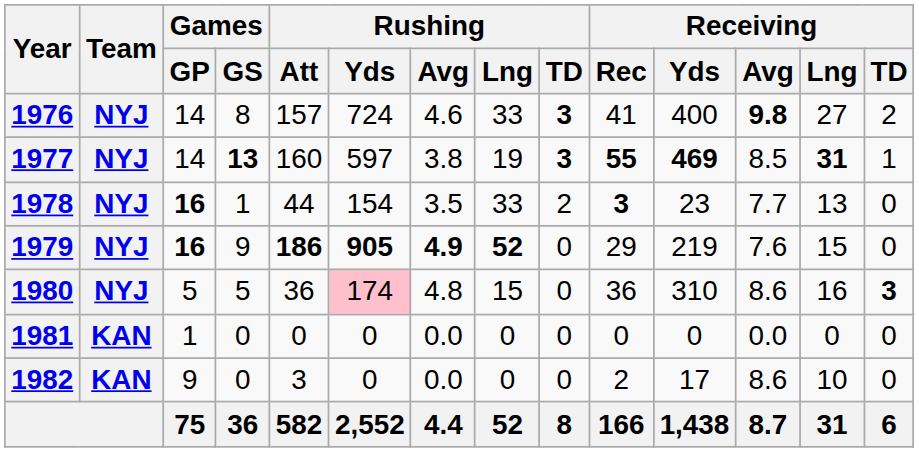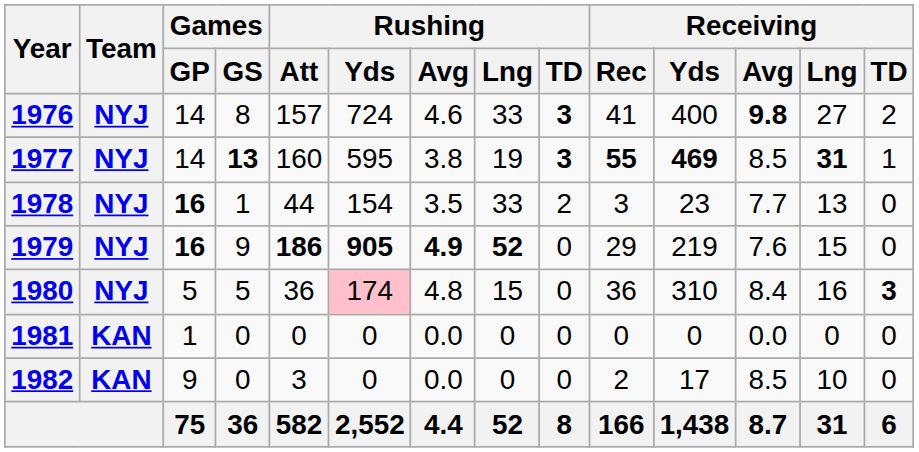 <table class="wikitable" style="text-align:center;">
 <tr>
 <th rowspan="2">Year</th>
 <th rowspan="2">Team</th>
 <th colspan="2">Games</th>
 <th colspan="5">Rushing</th>
 <th colspan="5">Receiving</th>
 </tr>
 <tr>
 <th>GP</th>
 <th>GS</th>
 <th>Att</th>
 <th>Yds</th>
 <th>Avg</th>
 <th>Lng</th>
 <th>TD</th>
 <th>Rec</th>
 <th>Yds</th>
 <th>Avg</th>
 <th>Lng</th>
 <th>TD</th>
 </tr>
 <tr>
 <th><a href='#'>1976</a></th>
 <th><a href='#'>NYJ</a></th>
 <td>14</td>
 <td>8</td>
 <td>157</td>
 <td>724</td>
 <td>4.6</td>
 <td>33</td>
 <td><strong>3</strong></td>
 <td>41</td>
 <td>400</td>
 <td><strong>9.8</strong></td>
 <td>27</td>
 <td>2</td>
 </tr>
 <tr>
 <th><a href='#'>1977</a></th>
 <th><a href='#'>NYJ</a></th>
 <td>14</td>
 <td><strong>13</strong></td>
 <td>160</td>
-<td>597</td>
+<td>595</td>
 <td>3.8</td>
 <td>19</td>
 <td><strong>3</strong></td>
 <td><strong>55</strong></td>
 <td><strong>469</strong></td>
 <td>8.5</td>
 <td><strong>31</strong></td>
 <td>1</td>
 </tr>
 <tr>
 <th><a href='#'>1978</a></th>
 <th><a href='#'>NYJ</a></th>
 <td><strong>16</strong></td>
 <td>1</td>
 <td>44</td>
 <td>154</td>
 <td>3.5</td>
 <td>33</td>
 <td>2</td>
-<td><strong>3</strong></td>
+<td>3</td>
 <td>23</td>
 <td>7.7</td>
 <td>13</td>
 <td>0</td>
 </tr>
 <tr>
 <th><a href='#'>1979</a></th>
 <th><a href='#'>NYJ</a></th>
 <td><strong>16</strong></td>
 <td>9</td>
 <td><strong>186</strong></td>
 <td><strong>905</strong></td>
 <td><strong>4.9</strong></td>
 <td><strong>52</strong></td>
 <td>0</td>
 <td>29</td>
 <td>219</td>
 <td>7.6</td>
 <td>15</td>
 <td>0</td>
 </tr>
 <tr>
 <th><a href='#'>1980</a></th>
 <th><a href='#'>NYJ</a></th>
 <td>5</td>
 <td>5</td>
 <td>36</td>
 <td style="background: pink;">174</td>
 <td>4.8</td>
 <td>15</td>
 <td>0</td>
 <td>36</td>
 <td>310</td>
-<td>8.6</td>
+<td>8.4</td>
 <td>16</td>
 <td><strong>3</strong></td>
 </tr>
 <tr>
 <th><a href='#'>1981</a></th>
 <th><a href='#'>KAN</a></th>
 <td>1</td>
 <td>0</td>
 <td>0</td>
 <td>0</td>
 <td>0.0</td>
 <td>0</td>
 <td>0</td>
 <td>0</td>
 <td>0</td>
 <td>0.0</td>
 <td>0</td>
 <td>0</td>
 </tr>
 <tr>
 <th><a href='#'>1982</a></th>
 <th><a href='#'>KAN</a></th>
 <td>9</td>
 <td>0</td>
 <td>3</td>
 <td>0</td>
 <td>0.0</td>
 <td>0</td>
 <td>0</td>
 <td>2</td>
 <td>17</td>
-<td>8.6</td>
+<td>8.5</td>
 <td>10</td>
 <td>0</td>
 </tr>
 <tr>
 <th colspan="2"></th>
 <th>75</th>
 <th>36</th>
 <th>582</th>
 <th>2,552</th>
 <th>4.4</th>
 <th>52</th>
 <th>8</th>
 <th>166</th>
 <th>1,438</th>
 <th>8.7</th>
 <th>31</th>
 <th>6</th>
 </tr>
 </table>
